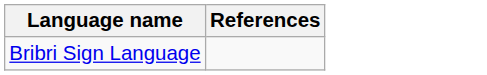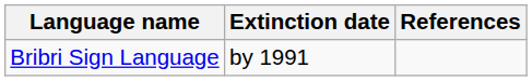 <table class="wikitable sortable">
 <tr>
 <th>Language name</th>
+<th>Extinction date</th>
 <th>References</th>
 </tr>
 <tr>
 <td><a href='#'>Bribri Sign Language</a></td>
+<td>by 1991</td>
 <td></td>
 </tr>
 </table>
